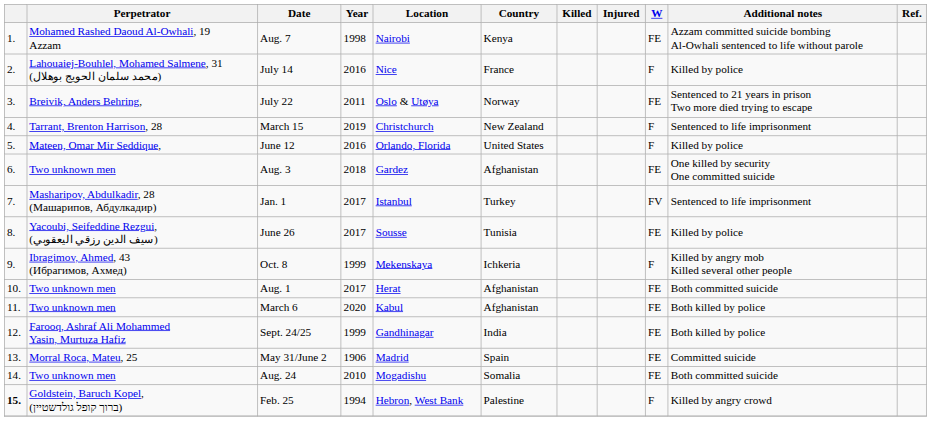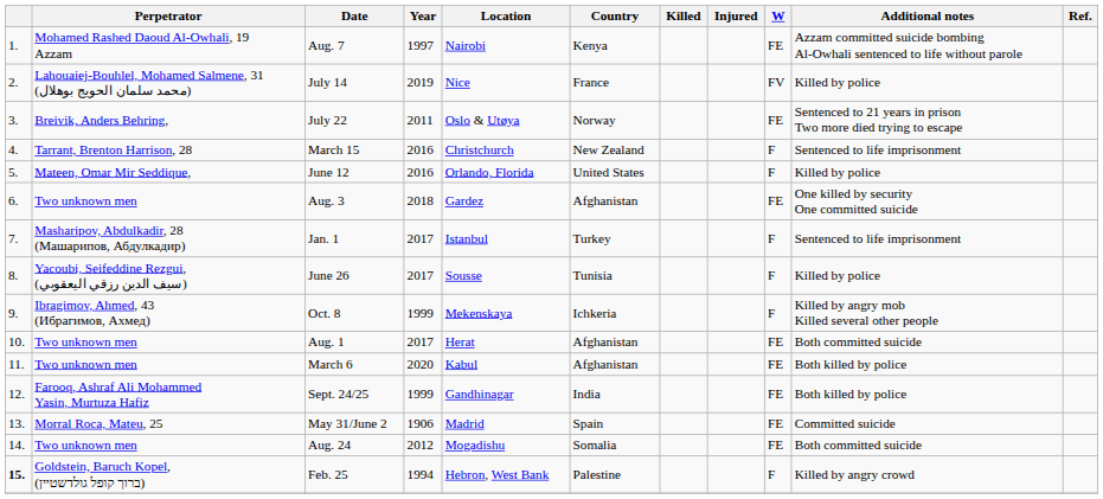 <table class="wikitable sortable" style="width:100%; font-size:96%;">
 <tr>
 <th></th>
 <th>Perpetrator</th>
 <th>Date</th>
 <th>Year</th>
 <th>Location</th>
 <th>Country</th>
 <th>Killed</th>
 <th>Injured</th>
 <th><a href='#'>W</a></th>
 <th>Additional notes</th>
 <th class="unsortable">Ref.</th>
 </tr>
 <tr>
 <td>1.</td>
 <td><a href='#'>Mohamed Rashed Daoud Al-Owhali</a>, 19 <br> Azzam</td>
 <td> Aug. 7</td>
-<td>1998</td>
+<td>1997</td>
 <td><a href='#'>Nairobi</a></td>
 <td>Kenya</td>
 <td></td>
 <td></td>
 <td>FE</td>
 <td>Azzam committed suicide bombing <br> Al-Owhali sentenced to life without parole</td>
 <td></td>
 </tr>
 <tr>
 <td>2.</td>
 <td><a href='#'>Lahouaiej-Bouhlel, Mohamed Salmene</a>, 31 <br> (محمد سلمان الحويج بوهلال)</td>
 <td> July 14</td>
-<td>2016</td>
+<td>2019</td>
 <td><a href='#'>Nice</a></td>
 <td>France</td>
 <td></td>
 <td></td>
-<td>F</td>
+<td>FV</td>
 <td>Killed by police</td>
 <td></td>
 </tr>
 <tr>
 <td>3.</td>
 <td><a href='#'>Breivik, Anders Behring</a>, </td>
 <td> July 22</td>
 <td>2011</td>
 <td><a href='#'>Oslo</a> & <a href='#'>Utøya</a></td>
 <td>Norway</td>
 <td></td>
 <td></td>
 <td>FE</td>
 <td>Sentenced to 21 years in prison<br>Two more died trying to escape</td>
 <td></td>
 </tr>
 <tr>
 <td>4.</td>
 <td><a href='#'>Tarrant, Brenton Harrison</a>, 28</td>
 <td> March 15</td>
-<td>2019</td>
+<td>2016</td>
 <td><a href='#'>Christchurch</a></td>
 <td>New Zealand</td>
 <td></td>
 <td></td>
 <td>F</td>
 <td>Sentenced to life imprisonment</td>
 <td></td>
 </tr>
 <tr>
 <td>5.</td>
 <td><a href='#'>Mateen, Omar Mir Seddique</a>, </td>
 <td> June 12</td>
 <td>2016</td>
 <td><a href='#'>Orlando, Florida</a></td>
 <td>United States</td>
 <td></td>
 <td></td>
 <td>F</td>
 <td>Killed by police</td>
 <td></td>
 </tr>
 <tr>
 <td>6.</td>
 <td><a href='#'>Two unknown men</a></td>
 <td> Aug. 3</td>
 <td>2018</td>
 <td><a href='#'>Gardez</a></td>
 <td>Afghanistan</td>
 <td></td>
 <td></td>
 <td>FE</td>
 <td>One killed by security<br>One committed suicide</td>
 <td></td>
 </tr>
 <tr>
 <td>7.</td>
 <td><a href='#'>Masharipov, Abdulkadir</a>, 28 <br> (Машарипов, Абдулкадир)</td>
 <td> Jan. 1</td>
 <td>2017</td>
 <td><a href='#'>Istanbul</a></td>
 <td>Turkey</td>
 <td></td>
 <td></td>
-<td>FV</td>
+<td>F</td>
 <td>Sentenced to life imprisonment</td>
 <td></td>
 </tr>
 <tr>
 <td>8.</td>
 <td><a href='#'>Yacoubi, Seifeddine Rezgui</a>,  <br> (سيف الدين رزقي اليعقوبي)</td>
 <td> June 26</td>
 <td>2017</td>
 <td><a href='#'>Sousse</a></td>
 <td>Tunisia</td>
 <td></td>
 <td></td>
-<td>FE</td>
+<td>F</td>
 <td>Killed by police</td>
 <td></td>
 </tr>
 <tr>
 <td>9.</td>
 <td><a href='#'>Ibragimov, Ahmed</a>, 43 <br> (Ибрагимов, Ахмед)</td>
 <td> Oct. 8</td>
 <td>1999</td>
 <td><a href='#'>Mekenskaya</a></td>
 <td>Ichkeria</td>
 <td></td>
 <td> </td>
 <td>F</td>
 <td>Killed by angry mob <br> Killed several other people</td>
 <td></td>
 </tr>
 <tr>
 <td>10.</td>
 <td><a href='#'>Two unknown men</a></td>
 <td> Aug. 1</td>
 <td>2017</td>
 <td><a href='#'>Herat</a></td>
 <td>Afghanistan</td>
 <td></td>
 <td></td>
 <td>FE</td>
 <td>Both committed suicide</td>
 <td></td>
 </tr>
 <tr>
 <td>11.</td>
 <td><a href='#'>Two unknown men</a></td>
 <td> March 6</td>
 <td>2020</td>
 <td><a href='#'>Kabul</a></td>
 <td>Afghanistan</td>
 <td></td>
 <td></td>
 <td>FE</td>
 <td>Both killed by police</td>
 <td></td>
 </tr>
 <tr>
 <td>12.</td>
 <td><a href='#'>Farooq, Ashraf Ali Mohammed</a><br><a href='#'>Yasin, Murtuza Hafiz</a></td>
 <td> Sept. 24/25</td>
 <td>1999</td>
 <td><a href='#'>Gandhinagar</a></td>
 <td>India</td>
 <td></td>
 <td> </td>
 <td>FE</td>
 <td>Both killed by police</td>
 <td></td>
 </tr>
 <tr>
 <td>13.</td>
 <td><a href='#'>Morral Roca, Mateu</a>, 25</td>
 <td> May 31/June 2</td>
 <td>1906</td>
 <td><a href='#'>Madrid</a></td>
 <td>Spain</td>
 <td></td>
 <td></td>
 <td>FE</td>
 <td>Committed suicide</td>
 <td></td>
 </tr>
 <tr>
 <td>14.</td>
 <td><a href='#'>Two unknown men</a></td>
 <td> Aug. 24</td>
-<td>2010</td>
+<td>2012</td>
 <td><a href='#'>Mogadishu</a></td>
 <td>Somalia</td>
 <td></td>
 <td></td>
 <td>FE</td>
 <td>Both committed suicide</td>
 <td></td>
 </tr>
 <tr>
 <td><strong>15.</strong></td>
 <td><a href='#'>Goldstein, Baruch Kopel</a>, <br>(ברוך קופל גולדשטיין)</td>
 <td> Feb. 25</td>
 <td>1994</td>
 <td><a href='#'>Hebron</a>, <a href='#'>West Bank</a></td>
 <td>Palestine</td>
 <td></td>
 <td> </td>
 <td>F</td>
 <td>Killed by angry crowd</td>
 <td></td>
 </tr>
 <tr>
 </tr>
 </table>
